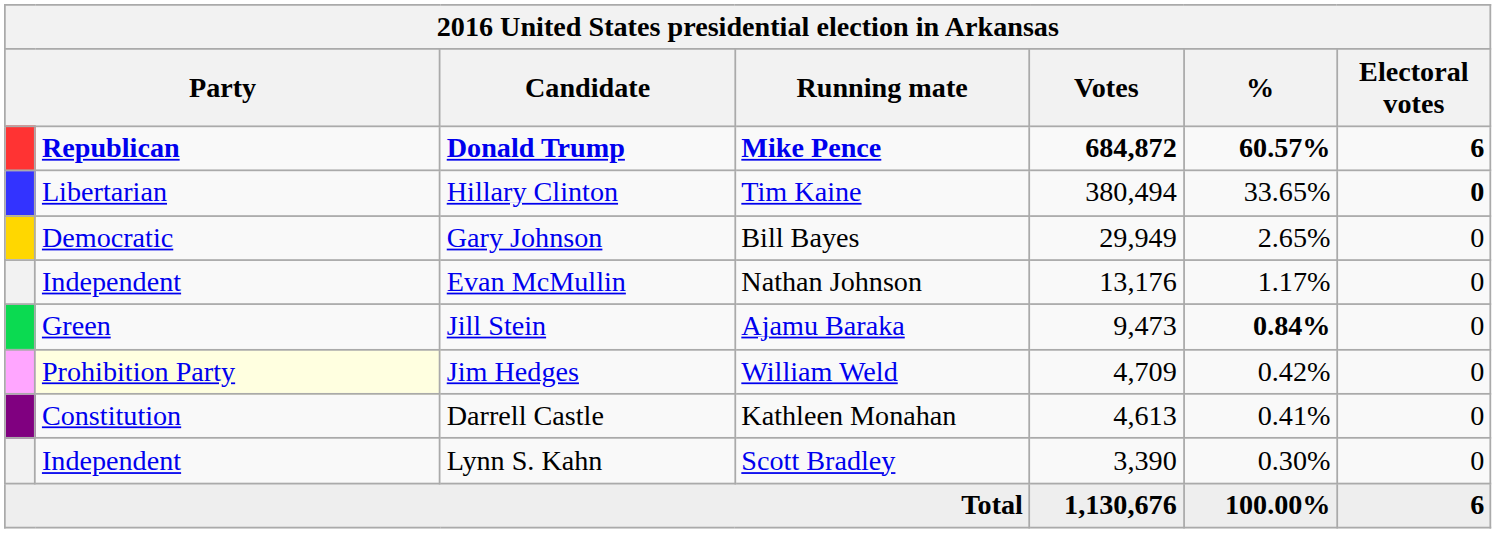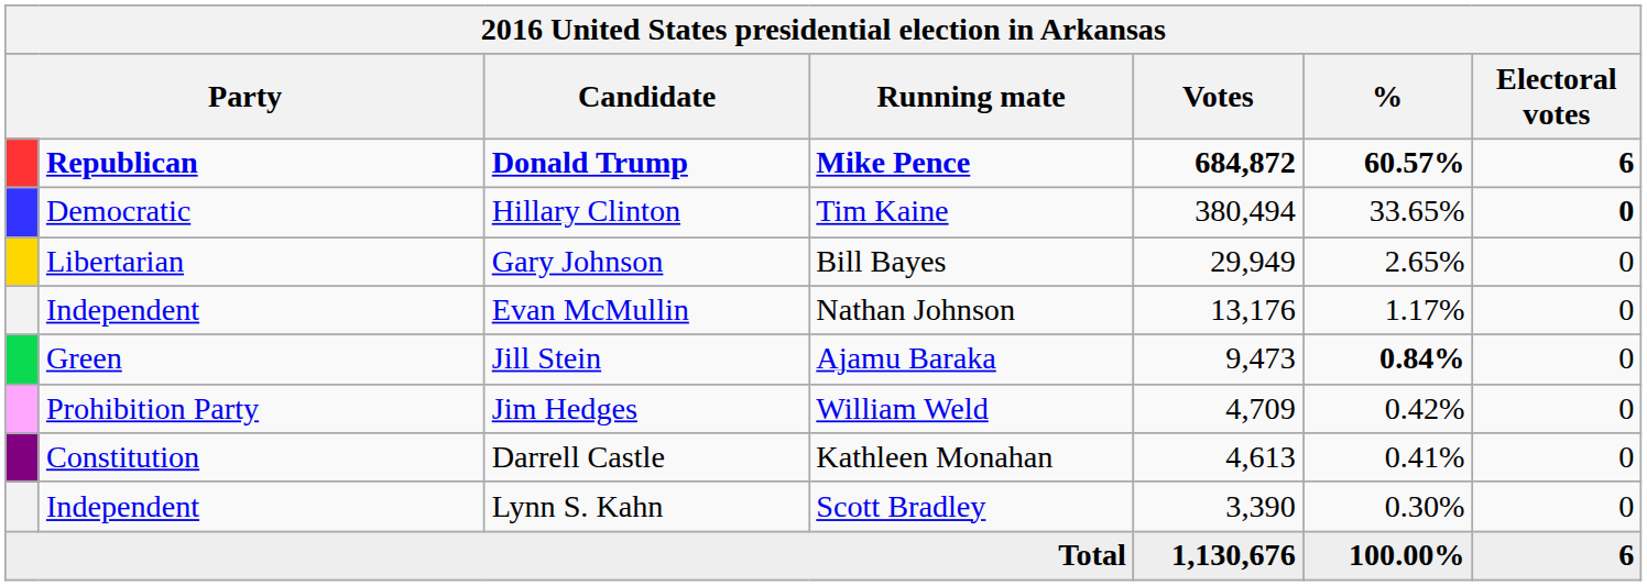 <table class="wikitable">
 <tr>
 <th colspan="7">2016 United States presidential election in Arkansas</th>
 </tr>
 <tr style="background:#eee; text-align:center;">
 <th colspan="2" style="width: 15em">Party</th>
 <th style="width: 10em">Candidate</th>
 <th style="width: 10em">Running mate</th>
 <th style="width: 5em">Votes</th>
 <th style="width: 5em">%</th>
 <th style="width: 5em">Electoral votes</th>
 </tr>
 <tr>
 <th style="background:#f33; width:3px;"></th>
 <td style="width: 130px"><strong><a href='#'>Republican</a></strong></td>
 <td><strong><a href='#'>Donald Trump</a></strong></td>
 <td><strong><a href='#'>Mike Pence</a></strong></td>
 <td style="text-align:right;"><strong>684,872</strong></td>
 <td style="text-align:right;"><strong>60.57%</strong></td>
 <td style="text-align:right;"><strong>6</strong></td>
 </tr>
 <tr>
 <th style="background:#33f; width:3px;"></th>
-<td style="width: 130px"><a href='#'>Libertarian</a></td>
+<td style="width: 130px"><a href='#'>Democratic</a></td>
 <td><a href='#'>Hillary Clinton</a></td>
 <td><a href='#'>Tim Kaine</a></td>
 <td style="text-align:right;">380,494</td>
 <td style="text-align:right;">33.65%</td>
 <td style="text-align:right;"><strong>0</strong></td>
 </tr>
 <tr>
 <th style="background:gold; width:3px;"></th>
-<td style="width: 130px"><a href='#'>Democratic</a></td>
+<td style="width: 130px"><a href='#'>Libertarian</a></td>
 <td><a href='#'>Gary Johnson</a></td>
 <td>Bill Bayes</td>
 <td style="text-align:right;">29,949</td>
 <td style="text-align:right;">2.65%</td>
 <td style="text-align:right;">0</td>
 </tr>
 <tr>
 <th style="width:3px;"></th>
 <td style="width: 130px"><a href='#'>Independent</a></td>
 <td><a href='#'>Evan McMullin</a></td>
 <td>Nathan Johnson</td>
 <td style="text-align:right;">13,176</td>
 <td style="text-align:right;">1.17%</td>
 <td style="text-align:right;">0</td>
 </tr>
 <tr>
 <th style="background:#0bda51; width:3px;"></th>
 <td style="width: 130px"><a href='#'>Green</a></td>
 <td><a href='#'>Jill Stein</a></td>
 <td><a href='#'>Ajamu Baraka</a></td>
 <td style="text-align:right;">9,473</td>
 <td style="text-align:right;"><strong>0.84%</strong></td>
 <td style="text-align:right;">0</td>
 </tr>
 <tr>
 <th style="background:#ffa6ff; width:3px;"></th>
-<td style="background: lightyellow; width: 130px"><a href='#'>Prohibition Party</a></td>
+<td style="width: 130px"><a href='#'>Prohibition Party</a></td>
 <td><a href='#'>Jim Hedges</a></td>
 <td><a href='#'>William Weld</a></td>
 <td style="text-align:right;">4,709</td>
 <td style="text-align:right;">0.42%</td>
 <td style="text-align:right;">0</td>
 </tr>
 <tr>
 <th style="background:purple; width:3px;"></th>
 <td style="width: 130px"><a href='#'>Constitution</a></td>
 <td>Darrell Castle</td>
 <td>Kathleen Monahan</td>
 <td style="text-align:right;">4,613</td>
 <td style="text-align:right;">0.41%</td>
 <td style="text-align:right;">0</td>
 </tr>
 <tr>
 <th style="width:3px;"></th>
 <td style="width: 130px"><a href='#'>Independent</a></td>
 <td>Lynn S. Kahn</td>
 <td><a href='#'>Scott Bradley</a></td>
 <td style="text-align:right;">3,390</td>
 <td style="text-align:right;">0.30%</td>
 <td style="text-align:right;">0</td>
 </tr>
 <tr style="background:#eee; text-align:right;">
 <td colspan="4"><strong>Total</strong></td>
 <td><strong>1,130,676</strong></td>
 <td><strong>100.00%</strong></td>
 <td><strong>6</strong></td>
 </tr>
 </table>
